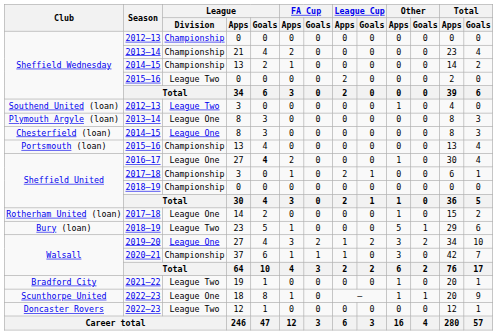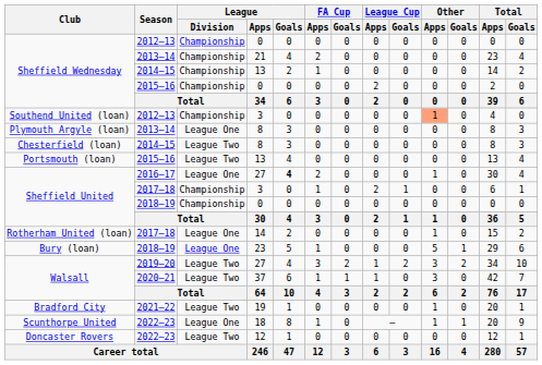 <table class="wikitable" style="text-align:center">
 <tr>
 <th rowspan="2">Club</th>
 <th rowspan="2">Season</th>
 <th colspan="3">League</th>
 <th colspan="2"><a href='#'>FA Cup</a></th>
 <th colspan="2"><a href='#'>League Cup</a></th>
 <th colspan="2">Other</th>
 <th colspan="2">Total</th>
 </tr>
 <tr>
 <th>Division</th>
 <th>Apps</th>
 <th>Goals</th>
 <th>Apps</th>
 <th>Goals</th>
 <th>Apps</th>
 <th>Goals</th>
 <th>Apps</th>
 <th>Goals</th>
 <th>Apps</th>
 <th>Goals</th>
 </tr>
 <tr>
 <td rowspan="5"><a href='#'>Sheffield Wednesday</a></td>
 <td><a href='#'>2012–13</a></td>
 <td><a href='#'>Championship</a></td>
 <td>0</td>
 <td>0</td>
 <td>0</td>
 <td>0</td>
 <td>0</td>
 <td>0</td>
 <td>0</td>
 <td>0</td>
 <td>0</td>
 <td>0</td>
 </tr>
 <tr>
 <td><a href='#'>2013–14</a></td>
 <td>Championship</td>
 <td>21</td>
 <td>4</td>
 <td>2</td>
 <td>0</td>
 <td>0</td>
 <td>0</td>
 <td>0</td>
 <td>0</td>
 <td>23</td>
 <td>4</td>
 </tr>
 <tr>
 <td><a href='#'>2014–15</a></td>
 <td>Championship</td>
 <td>13</td>
 <td>2</td>
 <td>1</td>
 <td>0</td>
 <td>0</td>
 <td>0</td>
 <td>0</td>
 <td>0</td>
 <td>14</td>
 <td>2</td>
 </tr>
 <tr>
 <td><a href='#'>2015–16</a></td>
-<td>League Two</td>
+<td>Championship</td>
 <td>0</td>
 <td>0</td>
 <td>0</td>
 <td>0</td>
 <td>2</td>
 <td>0</td>
 <td>0</td>
 <td>0</td>
 <td>2</td>
 <td>0</td>
 </tr>
 <tr>
 <th colspan="2">Total</th>
 <th>34</th>
 <th>6</th>
 <th>3</th>
 <th>0</th>
 <th>2</th>
 <th>0</th>
 <th>0</th>
 <th>0</th>
 <th>39</th>
 <th>6</th>
 </tr>
 <tr>
 <td><a href='#'>Southend United</a> (loan)</td>
 <td><a href='#'>2012–13</a></td>
-<td><a href='#'>League Two</a></td>
+<td>Championship</td>
 <td>3</td>
 <td>0</td>
 <td>0</td>
 <td>0</td>
 <td>0</td>
 <td>0</td>
-<td>1</td>
+<td style="background: lightsalmon;">1</td>
 <td>0</td>
 <td>4</td>
 <td>0</td>
 </tr>
 <tr>
 <td><a href='#'>Plymouth Argyle</a> (loan)</td>
 <td><a href='#'>2013–14</a></td>
 <td>League One</td>
 <td>8</td>
 <td>3</td>
 <td>0</td>
 <td>0</td>
 <td>0</td>
 <td>0</td>
 <td>0</td>
 <td>0</td>
 <td>8</td>
 <td>3</td>
 </tr>
 <tr>
 <td><a href='#'>Chesterfield</a> (loan)</td>
 <td><a href='#'>2014–15</a></td>
-<td><a href='#'>League One</a></td>
+<td>League Two</td>
 <td>8</td>
 <td>3</td>
 <td>0</td>
 <td>0</td>
 <td>0</td>
 <td>0</td>
 <td>0</td>
 <td>0</td>
 <td>8</td>
 <td>3</td>
 </tr>
 <tr>
 <td><a href='#'>Portsmouth</a> (loan)</td>
 <td><a href='#'>2015–16</a></td>
-<td>Championship</td>
+<td>League Two</td>
 <td>13</td>
 <td>4</td>
 <td>0</td>
 <td>0</td>
 <td>0</td>
 <td>0</td>
 <td>0</td>
 <td>0</td>
 <td>13</td>
 <td>4</td>
 </tr>
 <tr>
 <td rowspan="4"><a href='#'>Sheffield United</a></td>
 <td><a href='#'>2016–17</a></td>
 <td>League One</td>
 <td>27</td>
 <td><strong>4</strong></td>
 <td>2</td>
 <td>0</td>
 <td>0</td>
 <td>0</td>
 <td>1</td>
 <td>0</td>
 <td>30</td>
 <td>4</td>
 </tr>
 <tr>
 <td><a href='#'>2017–18</a></td>
 <td>Championship</td>
 <td>3</td>
 <td>0</td>
 <td>1</td>
 <td>0</td>
 <td>2</td>
 <td>1</td>
 <td>0</td>
 <td>0</td>
 <td>6</td>
 <td>1</td>
 </tr>
 <tr>
 <td><a href='#'>2018–19</a></td>
 <td>Championship</td>
 <td>0</td>
 <td>0</td>
 <td>0</td>
 <td>0</td>
 <td>0</td>
 <td>0</td>
 <td>0</td>
 <td>0</td>
 <td>0</td>
 <td>0</td>
 </tr>
 <tr>
 <th colspan="2">Total</th>
 <th>30</th>
 <th>4</th>
 <th>3</th>
 <th>0</th>
 <th>2</th>
 <th>1</th>
 <th>1</th>
 <th>0</th>
 <th>36</th>
 <th>5</th>
 </tr>
 <tr>
 <td><a href='#'>Rotherham United</a> (loan)</td>
 <td><a href='#'>2017–18</a></td>
 <td>League One</td>
 <td>14</td>
 <td>2</td>
 <td>0</td>
 <td>0</td>
 <td>0</td>
 <td>0</td>
 <td>1</td>
 <td>0</td>
 <td>15</td>
 <td>2</td>
 </tr>
 <tr>
 <td><a href='#'>Bury</a> (loan)</td>
 <td><a href='#'>2018–19</a></td>
-<td>League Two</td>
+<td><a href='#'>League One</a></td>
 <td>23</td>
 <td>5</td>
 <td>1</td>
 <td>0</td>
 <td>0</td>
 <td>0</td>
 <td>5</td>
 <td>1</td>
 <td>29</td>
 <td>6</td>
 </tr>
 <tr>
 <td rowspan="3"><a href='#'>Walsall</a></td>
 <td><a href='#'>2019–20</a></td>
-<td><a href='#'>League One</a></td>
+<td>League Two</td>
 <td>27</td>
 <td>4</td>
 <td>3</td>
 <td>2</td>
 <td>1</td>
 <td>2</td>
 <td>3</td>
 <td>2</td>
 <td>34</td>
 <td>10</td>
 </tr>
 <tr>
 <td><a href='#'>2020–21</a></td>
-<td>Championship</td>
+<td>League Two</td>
 <td>37</td>
 <td>6</td>
 <td>1</td>
 <td>1</td>
 <td>1</td>
 <td>0</td>
 <td>3</td>
 <td>0</td>
 <td>42</td>
 <td>7</td>
 </tr>
 <tr>
 <th colspan="2">Total</th>
 <th>64</th>
 <th>10</th>
 <th>4</th>
 <th>3</th>
 <th>2</th>
 <th>2</th>
 <th>6</th>
 <th>2</th>
 <th>76</th>
 <th>17</th>
 </tr>
 <tr>
 <td><a href='#'>Bradford City</a></td>
 <td><a href='#'>2021–22</a></td>
 <td>League Two</td>
 <td>19</td>
 <td>1</td>
 <td>0</td>
 <td>0</td>
 <td>0</td>
 <td>0</td>
 <td>1</td>
 <td>0</td>
 <td>20</td>
 <td>1</td>
 </tr>
 <tr>
 <td><a href='#'>Scunthorpe United</a></td>
 <td><a href='#'>2022–23</a></td>
 <td>League One</td>
 <td>18</td>
 <td>8</td>
 <td>1</td>
 <td>0</td>
 <td colspan="2">—</td>
 <td>1</td>
 <td>1</td>
 <td>20</td>
 <td>9</td>
 </tr>
 <tr>
 <td><a href='#'>Doncaster Rovers</a></td>
 <td><a href='#'>2022–23</a></td>
 <td>League Two</td>
 <td>12</td>
 <td>1</td>
 <td>0</td>
 <td>0</td>
 <td>0</td>
 <td>0</td>
 <td>0</td>
 <td>0</td>
 <td>12</td>
 <td>1</td>
 </tr>
 <tr>
 <th colspan="3">Career total</th>
 <th>246</th>
 <th>47</th>
 <th>12</th>
 <th>3</th>
 <th>6</th>
 <th>3</th>
 <th>16</th>
 <th>4</th>
 <th>280</th>
 <th>57</th>
 </tr>
 </table>
